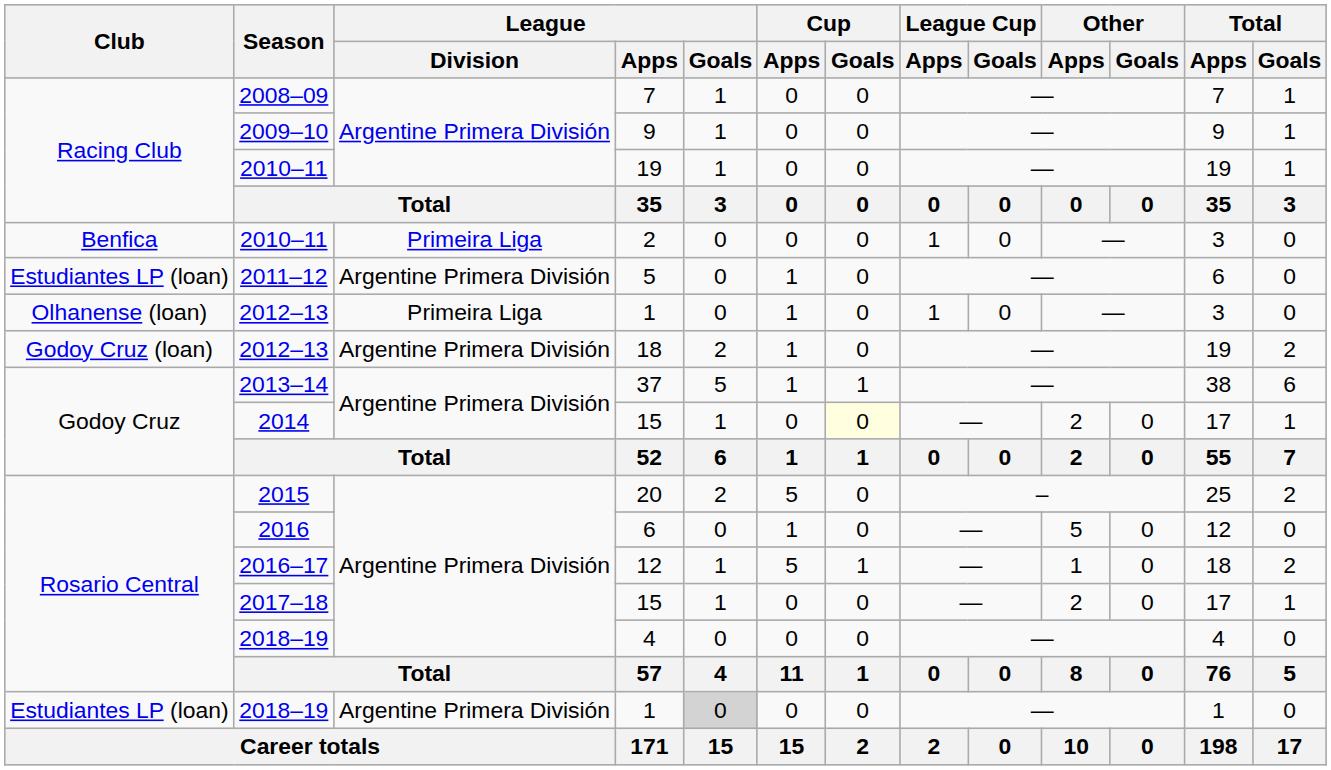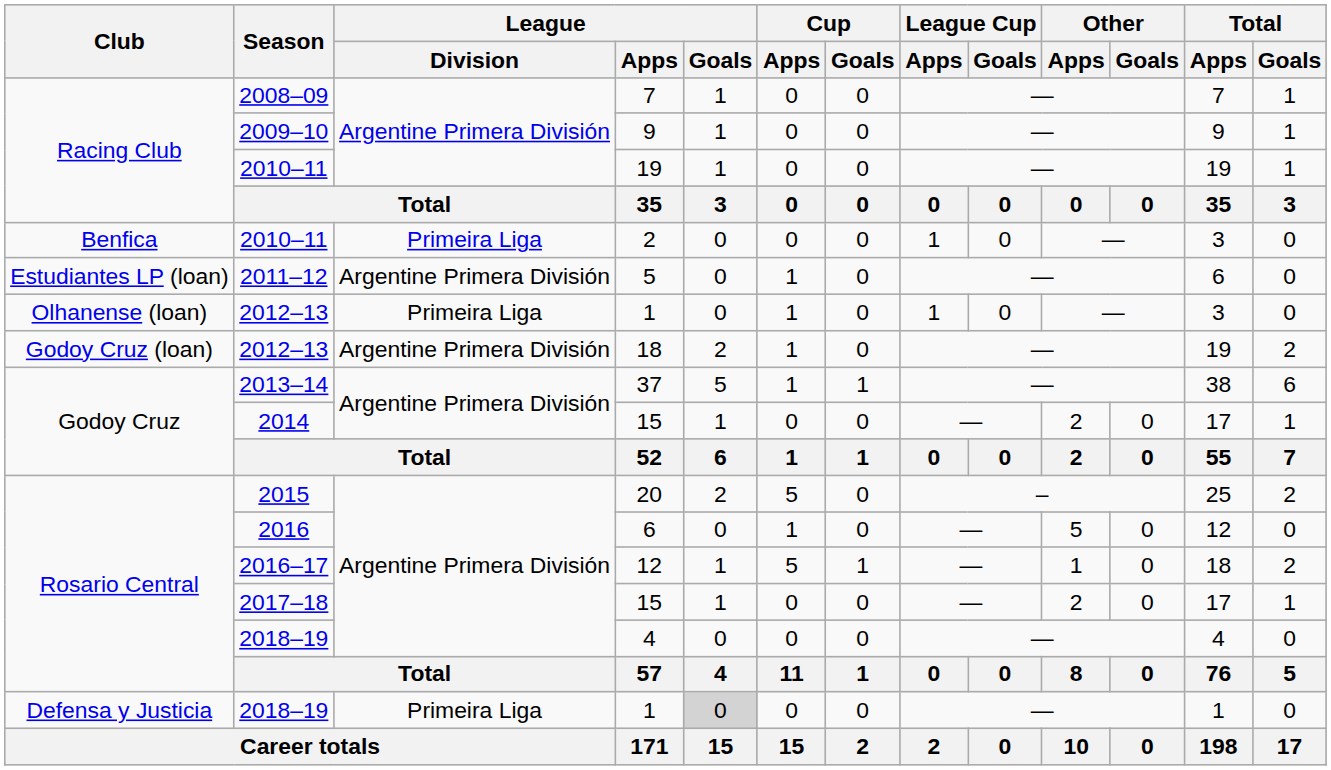 <table class="wikitable" style="font-size:90%; text-align: center">
 <tr>
 <th rowspan=2>Club</th>
 <th rowspan=2>Season</th>
 <th colspan=3>League</th>
 <th colspan=2>Cup</th>
 <th colspan=2>League Cup</th>
 <th colspan=2>Other</th>
 <th colspan=2>Total</th>
 </tr>
 <tr>
 <th>Division</th>
 <th>Apps</th>
 <th>Goals</th>
 <th>Apps</th>
 <th>Goals</th>
 <th>Apps</th>
 <th>Goals</th>
 <th>Apps</th>
 <th>Goals</th>
 <th>Apps</th>
 <th>Goals</th>
 </tr>
 <tr>
 <td rowspan=4><a href='#'>Racing Club</a></td>
 <td><a href='#'>2008–09</a></td>
 <td rowspan=3><a href='#'>Argentine Primera División</a></td>
 <td>7</td>
 <td>1</td>
 <td>0</td>
 <td>0</td>
 <td colspan=4>—</td>
 <td>7</td>
 <td>1</td>
 </tr>
 <tr>
 <td><a href='#'>2009–10</a></td>
 <td>9</td>
 <td>1</td>
 <td>0</td>
 <td>0</td>
 <td colspan=4>—</td>
 <td>9</td>
 <td>1</td>
 </tr>
 <tr>
 <td><a href='#'>2010–11</a></td>
 <td>19</td>
 <td>1</td>
 <td>0</td>
 <td>0</td>
 <td colspan=4>—</td>
 <td>19</td>
 <td>1</td>
 </tr>
 <tr>
 <th colspan=2>Total</th>
 <th>35</th>
 <th>3</th>
 <th>0</th>
 <th>0</th>
 <th>0</th>
 <th>0</th>
 <th>0</th>
 <th>0</th>
 <th>35</th>
 <th>3</th>
 </tr>
 <tr>
 <td><a href='#'>Benfica</a></td>
 <td><a href='#'>2010–11</a></td>
 <td><a href='#'>Primeira Liga</a></td>
 <td>2</td>
 <td>0</td>
 <td>0</td>
 <td>0</td>
 <td>1</td>
 <td>0</td>
 <td colspan=2>—</td>
 <td>3</td>
 <td>0</td>
 </tr>
 <tr>
 <td><a href='#'>Estudiantes LP</a> (loan)</td>
 <td><a href='#'>2011–12</a></td>
 <td>Argentine Primera División</td>
 <td>5</td>
 <td>0</td>
 <td>1</td>
 <td>0</td>
 <td colspan=4>—</td>
 <td>6</td>
 <td>0</td>
 </tr>
 <tr>
 <td><a href='#'>Olhanense</a> (loan)</td>
 <td><a href='#'>2012–13</a></td>
 <td>Primeira Liga</td>
 <td>1</td>
 <td>0</td>
 <td>1</td>
 <td>0</td>
 <td>1</td>
 <td>0</td>
 <td colspan=2>—</td>
 <td>3</td>
 <td>0</td>
 </tr>
 <tr>
 <td><a href='#'>Godoy Cruz</a> (loan)</td>
 <td><a href='#'>2012–13</a></td>
 <td>Argentine Primera División</td>
 <td>18</td>
 <td>2</td>
 <td>1</td>
 <td>0</td>
 <td colspan=4>—</td>
 <td>19</td>
 <td>2</td>
 </tr>
 <tr>
 <td rowspan=3>Godoy Cruz</td>
 <td><a href='#'>2013–14</a></td>
 <td rowspan=2>Argentine Primera División</td>
 <td>37</td>
 <td>5</td>
 <td>1</td>
 <td>1</td>
 <td colspan=4>—</td>
 <td>38</td>
 <td>6</td>
 </tr>
 <tr>
 <td><a href='#'>2014</a></td>
 <td>15</td>
 <td>1</td>
 <td>0</td>
-<td style="background: lightyellow;">0</td>
+<td>0</td>
 <td colspan=2>—</td>
 <td>2</td>
 <td>0</td>
 <td>17</td>
 <td>1</td>
 </tr>
 <tr>
 <th colspan=2>Total</th>
 <th>52</th>
 <th>6</th>
 <th>1</th>
 <th>1</th>
 <th>0</th>
 <th>0</th>
 <th>2</th>
 <th>0</th>
 <th>55</th>
 <th>7</th>
 </tr>
 <tr>
 <td rowspan=6><a href='#'>Rosario Central</a></td>
 <td><a href='#'>2015</a></td>
 <td rowspan=5>Argentine Primera División</td>
 <td>20</td>
 <td>2</td>
 <td>5</td>
 <td>0</td>
 <td colspan=4>–</td>
 <td>25</td>
 <td>2</td>
 </tr>
 <tr>
 <td><a href='#'>2016</a></td>
 <td>6</td>
 <td>0</td>
 <td>1</td>
 <td>0</td>
 <td colspan=2>—</td>
 <td>5</td>
 <td>0</td>
 <td>12</td>
 <td>0</td>
 </tr>
 <tr>
 <td><a href='#'>2016–17</a></td>
 <td>12</td>
 <td>1</td>
 <td>5</td>
 <td>1</td>
 <td colspan=2>—</td>
 <td>1</td>
 <td>0</td>
 <td>18</td>
 <td>2</td>
 </tr>
 <tr>
 <td><a href='#'>2017–18</a></td>
 <td>15</td>
 <td>1</td>
 <td>0</td>
 <td>0</td>
 <td colspan=2>—</td>
 <td>2</td>
 <td>0</td>
 <td>17</td>
 <td>1</td>
 </tr>
 <tr>
 <td><a href='#'>2018–19</a></td>
 <td>4</td>
 <td>0</td>
 <td>0</td>
 <td>0</td>
 <td colspan=4>—</td>
 <td>4</td>
 <td>0</td>
 </tr>
 <tr>
 <th colspan=2>Total</th>
 <th>57</th>
 <th>4</th>
 <th>11</th>
 <th>1</th>
 <th>0</th>
 <th>0</th>
 <th>8</th>
 <th>0</th>
 <th>76</th>
 <th>5</th>
 </tr>
 <tr>
-<td><a href='#'>Estudiantes LP</a> (loan)</td>
+<td><a href='#'>Defensa y Justicia</a></td>
 <td><a href='#'>2018–19</a></td>
-<td>Argentine Primera División</td>
+<td>Primeira Liga</td>
 <td>1</td>
 <td style="background: lightgrey;">0</td>
 <td>0</td>
 <td>0</td>
 <td colspan=4>—</td>
 <td>1</td>
 <td>0</td>
 </tr>
 <tr>
 <th colspan=3>Career totals</th>
 <th>171</th>
 <th>15</th>
 <th>15</th>
 <th>2</th>
 <th>2</th>
 <th>0</th>
 <th>10</th>
 <th>0</th>
 <th>198</th>
 <th>17</th>
 </tr>
 </table>
